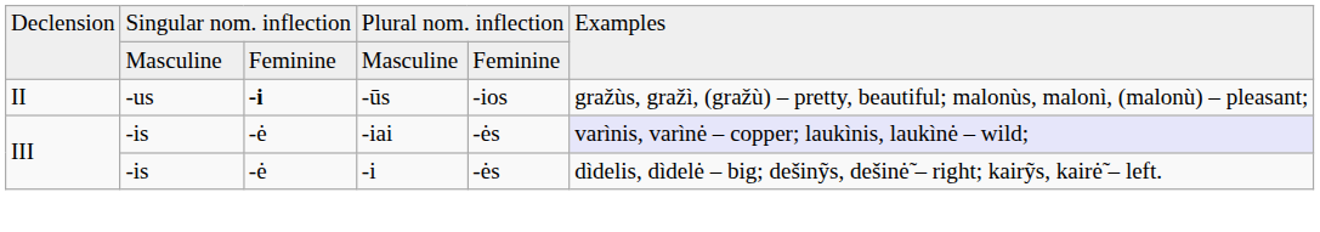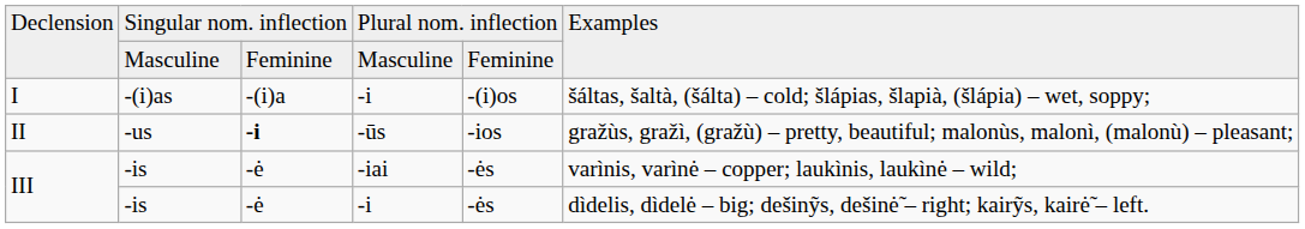 <table class=wikitable style="text-align: left;">
 <tr valign=top style="background: #efefef;">
 <td rowspan=2>Declension</td>
 <td colspan=2>Singular nom. inflection</td>
 <td colspan=2>Plural nom. inflection</td>
 <td rowspan=2>Examples</td>
 </tr>
 <tr style="background: #efefef;">
 <td>Masculine</td>
 <td>Feminine</td>
 <td>Masculine</td>
 <td>Feminine</td>
+</tr>
+<tr>
+<td>I</td>
+<td>-(i)as</td>
+<td>-(i)a</td>
+<td>-i</td>
+<td>-(i)os</td>
+<td>šáltas, šaltà, (šálta) – cold; šlápias, šlapià, (šlápia) – wet, soppy;</td>
 </tr>
 <tr>
 <td>II</td>
 <td>-us</td>
 <td><strong>-i</strong></td>
 <td>-ūs</td>
 <td>-ios</td>
 <td>gražùs, gražì, (gražù) – pretty, beautiful; malonùs, malonì, (malonù) – pleasant;</td>
 </tr>
 <tr>
 <td rowspan=2>III</td>
 <td>-is</td>
 <td>-ė</td>
 <td>-iai</td>
 <td>-ės</td>
-<td style="background: lavender;">varìnis, varìnė – copper; laukìnis, laukìnė – wild;</td>
+<td>varìnis, varìnė – copper; laukìnis, laukìnė – wild;</td>
 </tr>
 <tr>
 <td>-is</td>
 <td>-ė</td>
 <td>-i</td>
 <td>-ės</td>
 <td>dìdelis, dìdelė – big; dešinỹs, dešinė̃ – right; kairỹs, kairė̃ – left.</td>
 </tr>
 </table>
